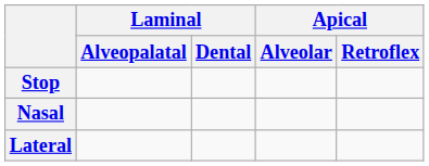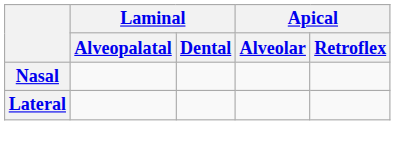 <table class="wikitable" align="center">
 <tr>
 <th rowspan=2></th>
 <th colspan=2><a href='#'>Laminal</a></th>
 <th colspan=2><a href='#'>Apical</a></th>
 </tr>
 <tr>
 <th><a href='#'>Alveopalatal</a></th>
 <th><a href='#'>Dental</a></th>
 <th><a href='#'>Alveolar</a></th>
 <th><a href='#'>Retroflex</a></th>
-</tr>
-<tr>
-<th><a href='#'>Stop</a></th>
-<td align="center"></td>
-<td align="center"></td>
-<td align="center"></td>
-<td align="center"></td>
 </tr>
 <tr>
 <th><a href='#'>Nasal</a></th>
 <td align="center"></td>
 <td align="center"></td>
 <td align="center"></td>
 <td align="center"></td>
 </tr>
 <tr>
 <th><a href='#'>Lateral</a></th>
 <td align="center"></td>
 <td align="center"></td>
 <td align="center"></td>
 <td align="center"></td>
 </tr>
 </table>
